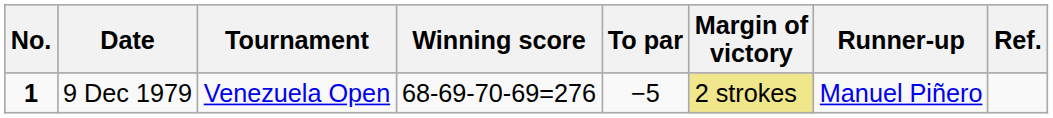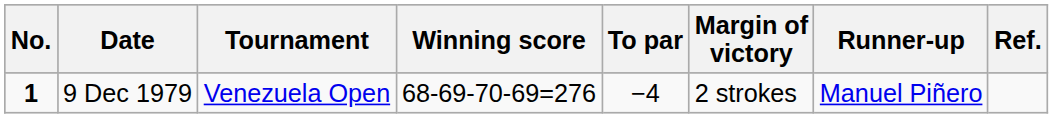 <table class="wikitable" style="font-size:95%;">
 <tr>
 <th>No.</th>
 <th>Date</th>
 <th>Tournament</th>
 <th>Winning score</th>
 <th>To par</th>
 <th>Margin of<br>victory</th>
 <th>Runner-up</th>
 <th>Ref.</th>
 </tr>
 <tr>
 <td align=center><strong>1</strong></td>
 <td align=right>9 Dec 1979</td>
 <td><a href='#'>Venezuela Open</a></td>
 <td>68-69-70-69=276</td>
-<td align=center>−5</td>
-<td style="background: khaki;">2 strokes</td>
+<td align=center>−4</td>
+<td>2 strokes</td>
 <td> <a href='#'>Manuel Piñero</a></td>
 <td></td>
 </tr>
 </table>
